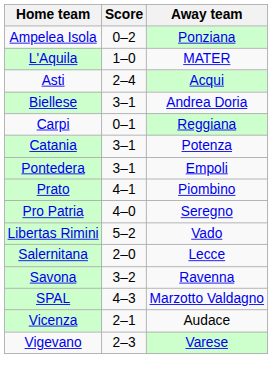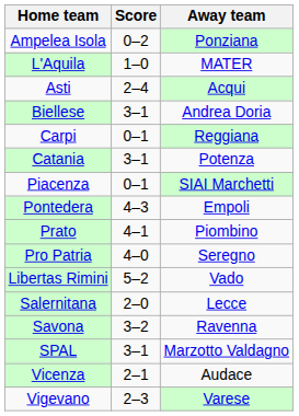 <table class="wikitable" style="text-align: center">
 <tr>
 <th>Home team</th>
 <th>Score</th>
 <th>Away team</th>
 </tr>
 <tr>
 <td><a href='#'>Ampelea Isola</a></td>
 <td>0–2</td>
 <td bgcolor="ccffcc"><a href='#'>Ponziana</a></td>
 </tr>
 <tr>
 <td bgcolor="ccffcc"><a href='#'>L'Aquila</a></td>
 <td>1–0</td>
 <td><a href='#'>MATER</a></td>
 </tr>
 <tr>
 <td><a href='#'>Asti</a></td>
 <td>2–4</td>
 <td bgcolor="ccffcc"><a href='#'>Acqui</a></td>
 </tr>
 <tr>
 <td bgcolor="ccffcc"><a href='#'>Biellese</a></td>
 <td>3–1</td>
 <td><a href='#'>Andrea Doria</a></td>
 </tr>
 <tr>
 <td><a href='#'>Carpi</a></td>
 <td>0–1</td>
 <td bgcolor="ccffcc"><a href='#'>Reggiana</a></td>
 </tr>
 <tr>
 <td bgcolor="ccffcc"><a href='#'>Catania</a></td>
 <td>3–1</td>
 <td><a href='#'>Potenza</a></td>
 </tr>
 <tr>
+<td><a href='#'>Piacenza</a></td>
+<td>0–1</td>
+<td bgcolor="ccffcc"><a href='#'>SIAI Marchetti</a></td>
+</tr>
+<tr>
 <td bgcolor="ccffcc"><a href='#'>Pontedera</a></td>
-<td>3–1</td>
+<td>4–3</td>
 <td><a href='#'>Empoli</a></td>
 </tr>
 <tr>
 <td bgcolor="ccffcc"><a href='#'>Prato</a></td>
 <td>4–1</td>
 <td><a href='#'>Piombino</a></td>
 </tr>
 <tr>
 <td bgcolor="ccffcc"><a href='#'>Pro Patria</a></td>
 <td>4–0</td>
 <td><a href='#'>Seregno</a></td>
 </tr>
 <tr>
 <td bgcolor="ccffcc"><a href='#'>Libertas Rimini</a></td>
 <td>5–2</td>
 <td><a href='#'>Vado</a></td>
 </tr>
 <tr>
 <td bgcolor="ccffcc"><a href='#'>Salernitana</a></td>
 <td>2–0</td>
 <td><a href='#'>Lecce</a></td>
 </tr>
 <tr>
 <td bgcolor="ccffcc"><a href='#'>Savona</a></td>
 <td>3–2</td>
 <td><a href='#'>Ravenna</a></td>
 </tr>
 <tr>
 <td bgcolor="ccffcc"><a href='#'>SPAL</a></td>
-<td>4–3</td>
+<td>3–1</td>
 <td><a href='#'>Marzotto Valdagno</a></td>
 </tr>
 <tr>
 <td bgcolor="ccffcc"><a href='#'>Vicenza</a></td>
 <td>2–1</td>
 <td>Audace</td>
 </tr>
 <tr>
 <td><a href='#'>Vigevano</a></td>
 <td>2–3</td>
 <td bgcolor="ccffcc"><a href='#'>Varese</a></td>
 </tr>
 </table>
